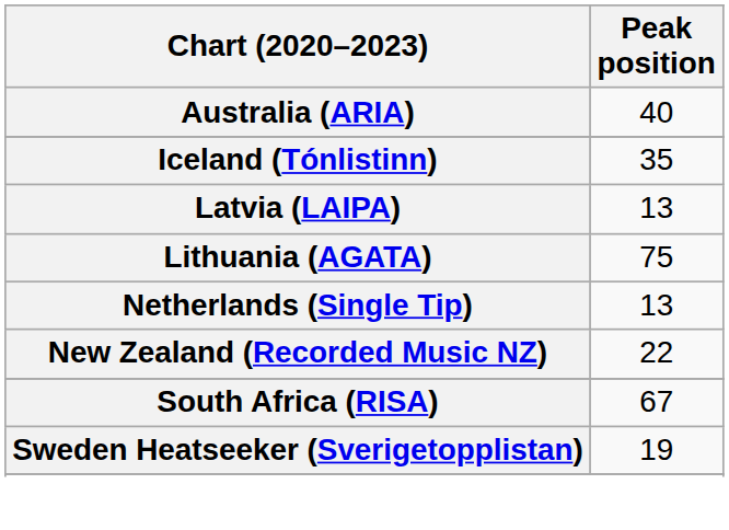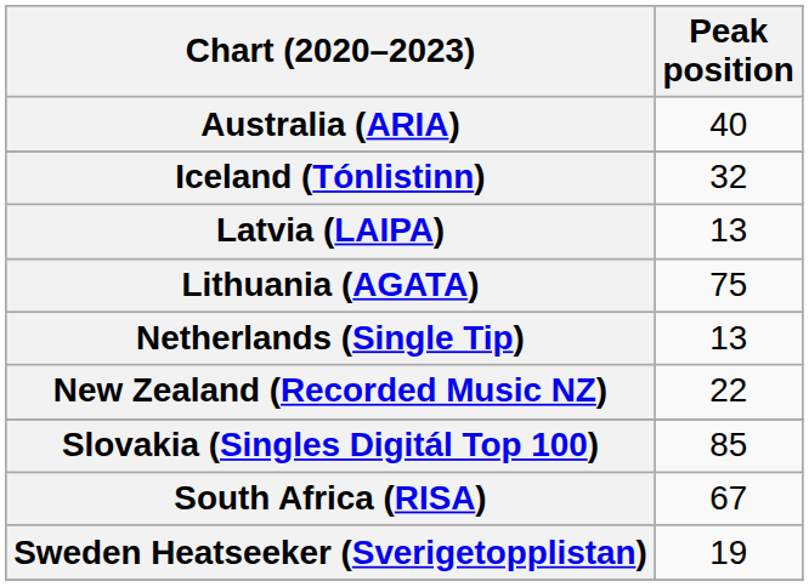 <table class="wikitable sortable plainrowheaders" style="text-align:center">
 <tr>
 <th scope="col">Chart (2020–2023)</th>
 <th scope="col">Peak<br>position</th>
 </tr>
 <tr>
 <th scope="row">Australia (<a href='#'>ARIA</a>)</th>
 <td>40</td>
 </tr>
 <tr>
 </tr>
 <tr>
 <th scope="row">Iceland (<a href='#'>Tónlistinn</a>)</th>
-<td>35</td>
+<td>32</td>
 </tr>
 <tr>
 <th scope="row">Latvia (<a href='#'>LAIPA</a>)</th>
 <td>13</td>
 </tr>
 <tr>
 <th scope="row">Lithuania (<a href='#'>AGATA</a>)</th>
 <td>75</td>
 </tr>
 <tr>
 <th scope="row">Netherlands (<a href='#'>Single Tip</a>)</th>
 <td>13</td>
 </tr>
 <tr>
 <th scope="row">New Zealand (<a href='#'>Recorded Music NZ</a>)</th>
 <td>22</td>
 </tr>
 <tr>
 </tr>
 <tr>
+<th scope="row">Slovakia (<a href='#'>Singles Digitál Top 100</a>)</th>
+<td>85</td>
+</tr>
+<tr>
 <th scope="row">South Africa (<a href='#'>RISA</a>)</th>
 <td>67</td>
 </tr>
 <tr>
 <th scope="row">Sweden Heatseeker (<a href='#'>Sverigetopplistan</a>)</th>
 <td>19</td>
 </tr>
 <tr>
 </tr>
 <tr>
 </tr>
 </table>
